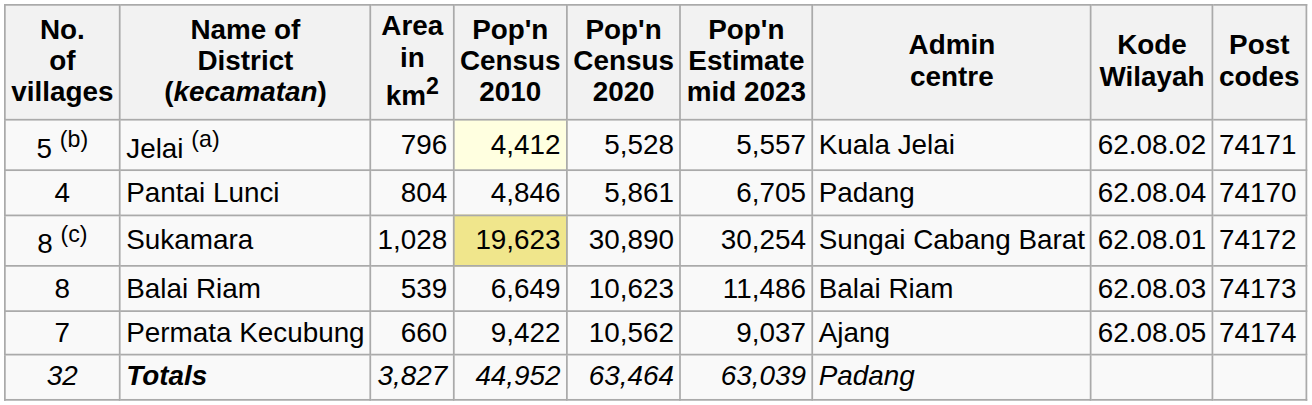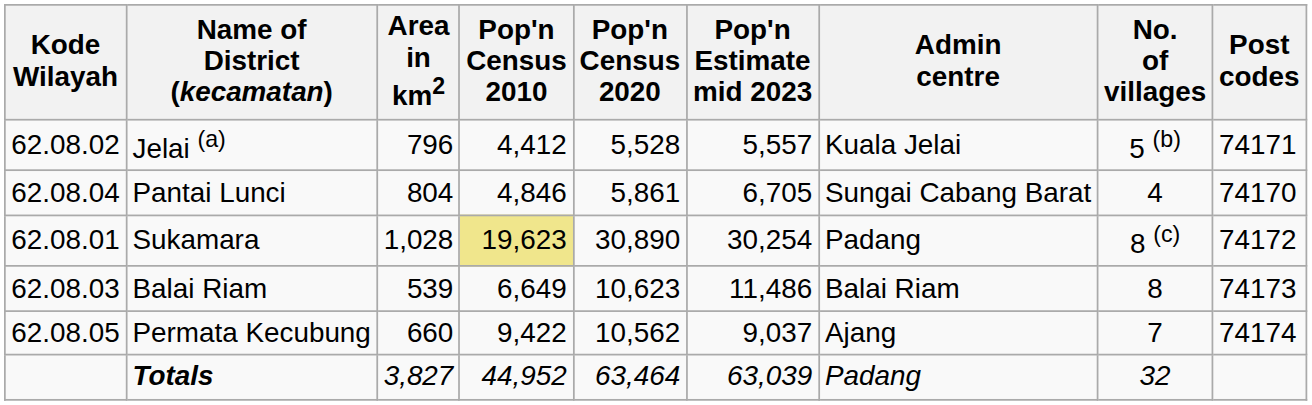 <table class="sortable wikitable">
 <tr>
-<th>No.<br>of<br>villages</th>
+<th>Kode <br>Wilayah</th>
 <th>Name of<br>District<br>(<em>kecamatan</em>)</th>
 <th>Area <br> in<br>km<sup>2</sup></th>
 <th>Pop'n<br>Census<br>2010</th>
 <th>Pop'n<br>Census<br>2020</th>
 <th>Pop'n<br>Estimate<br>mid 2023</th>
 <th>Admin<br>centre</th>
-<th>Kode <br>Wilayah</th>
+<th>No.<br>of<br>villages</th>
 <th>Post<br>codes</th>
 </tr>
 <tr>
-<td align="center">5 <sup>(b)</sup></td>
+<td>62.08.02</td>
 <td>Jelai <sup>(a)</sup> </td>
 <td align="right">796</td>
-<td align="right" style="background: lightyellow;">4,412</td>
+<td align="right">4,412</td>
 <td align="right">5,528</td>
 <td align="right">5,557</td>
 <td>Kuala Jelai</td>
-<td>62.08.02</td>
+<td align="center">5 <sup>(b)</sup></td>
 <td>74171</td>
 </tr>
 <tr>
-<td align="center">4</td>
+<td>62.08.04</td>
 <td>Pantai Lunci </td>
 <td align="right">804</td>
 <td align="right">4,846</td>
 <td align="right">5,861</td>
 <td align="right">6,705</td>
-<td>Padang</td>
-<td>62.08.04</td>
+<td>Sungai Cabang Barat</td>
+<td align="center">4</td>
 <td>74170</td>
 </tr>
 <tr>
-<td align="center">8 <sup>(c)</sup></td>
+<td>62.08.01</td>
 <td>Sukamara </td>
 <td align="right">1,028</td>
 <td align="right" style="background: khaki;">19,623</td>
 <td align="right">30,890</td>
 <td align="right">30,254</td>
-<td>Sungai Cabang Barat</td>
-<td>62.08.01</td>
+<td>Padang</td>
+<td align="center">8 <sup>(c)</sup></td>
 <td>74172</td>
 </tr>
 <tr>
-<td align="center">8</td>
+<td>62.08.03</td>
 <td>Balai Riam </td>
 <td align="right">539</td>
 <td align="right">6,649</td>
 <td align="right">10,623</td>
 <td align="right">11,486</td>
 <td>Balai Riam</td>
-<td>62.08.03</td>
+<td align="center">8</td>
 <td>74173</td>
 </tr>
 <tr>
-<td align="center">7</td>
+<td>62.08.05</td>
 <td>Permata Kecubung </td>
 <td align="right">660</td>
 <td align="right">9,422</td>
 <td align="right">10,562</td>
 <td align="right">9,037</td>
 <td>Ajang</td>
-<td>62.08.05</td>
+<td align="center">7</td>
 <td>74174</td>
 </tr>
 <tr>
-<td align="center"><em>32</em></td>
+<td></td>
 <td><strong><em>Totals</em></strong></td>
 <td align="right"><em>3,827</em></td>
 <td align="right"><em>44,952</em></td>
 <td align="right"><em>63,464</em></td>
 <td align="right"><em>63,039</em></td>
 <td><em>Padang</em></td>
-<td></td>
+<td align="center"><em>32</em></td>
 <td></td>
 </tr>
 </table>
